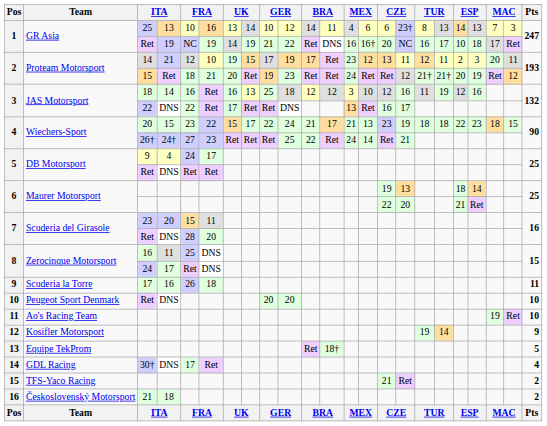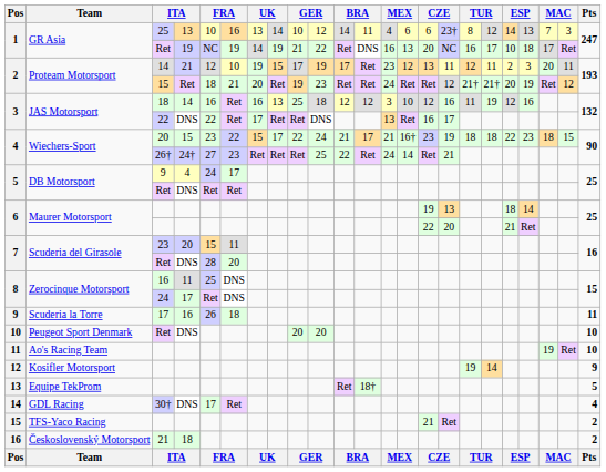 <table align=left| class="wikitable" style="font-size: 80%; text-align: center">
 <tr valign="top">
 <th valign=middle>Pos</th>
 <th valign=middle>Team</th>
 <th colspan=2><a href='#'>ITA</a><br></th>
 <th colspan=2><a href='#'>FRA</a><br></th>
 <th colspan=2><a href='#'>UK</a><br></th>
 <th colspan=2><a href='#'>GER</a><br></th>
 <th colspan=2><a href='#'>BRA</a><br></th>
 <th colspan=2><a href='#'>MEX</a><br></th>
 <th colspan=2><a href='#'>CZE</a><br></th>
 <th colspan=2><a href='#'>TUR</a><br></th>
 <th colspan=2><a href='#'>ESP</a><br></th>
 <th colspan=2><a href='#'>MAC</a><br></th>
 <th valign=middle>Pts</th>
 </tr>
 <tr>
 <th rowspan=2>1</th>
 <td align="left" rowspan=2> <a href='#'>GR Asia</a></td>
 <td style="background:#cfcfff;">25</td>
 <td style="background:#ffdf9f;">13</td>
 <td style="background:#ffffbf;">10</td>
 <td style="background:#ffdf9f;">16</td>
 <td style="background:#ffffbf;">13</td>
 <td style="background:#dfdfdf;">14</td>
 <td style="background:#ffffbf;">10</td>
 <td style="background:#ffffbf;">12</td>
 <td style="background:#dfdfdf;">14</td>
 <td style="background:#ffffbf;">11</td>
 <td style="background:#dfdfdf;">4</td>
 <td style="background:#ffffbf;">6</td>
 <td style="background:#ffffbf;">6</td>
 <td style="background:#cfcfff;">23†</td>
 <td style="background:#ffffbf;">8</td>
-<td style="background:#dfdfdf;">13</td>
+<td style="background:#dfdfdf;">12</td>
 <td style="background:#ffdf9f;">14</td>
 <td style="background:#dfdfdf;">13</td>
 <td style="background:#ffffbf;">7</td>
 <td style="background:#ffffbf;">3</td>
 <td align="right" rowspan=2><strong>247</strong></td>
 </tr>
 <tr>
 <td style="background:#efcfff;">Ret</td>
 <td style="background:#cfcfff;">19</td>
 <td style="background:#cfcfff;">NC</td>
 <td style="background:#dfffdf;">19</td>
 <td style="background:#dfdfdf;">14</td>
 <td style="background:#dfffdf;">19</td>
 <td style="background:#dfffdf;">21</td>
 <td style="background:#dfffdf;">22</td>
 <td style="background:#efcfff;">Ret</td>
 <td style="background:#ffffff;">DNS</td>
 <td style="background:#dfffdf;">16</td>
-<td style="background:#dfffdf;">16†</td>
+<td style="background:#dfffdf;">13</td>
 <td style="background:#dfffdf;">20</td>
 <td style="background:#cfcfff;">NC</td>
 <td style="background:#dfffdf;">16</td>
 <td style="background:#dfffdf;">17</td>
 <td style="background:#dfffdf;">10</td>
 <td style="background:#dfffdf;">18</td>
 <td style="background:#dfdfdf;">17</td>
 <td style="background:#efcfff;">Ret</td>
 </tr>
 <tr>
 <th rowspan=2>2</th>
 <td align="left" rowspan=2> <a href='#'>Proteam Motorsport</a></td>
 <td style="background:#dfdfdf;">14</td>
 <td style="background:#cfcfff;">21</td>
 <td style="background:#dfdfdf;">12</td>
 <td style="background:#ffffbf;">10</td>
 <td style="background:#dfffdf;">19</td>
 <td style="background:#ffdf9f;">15</td>
 <td style="background:#dfdfdf;">17</td>
 <td style="background:#ffdf9f;">19</td>
 <td style="background:#ffdf9f;">17</td>
 <td style="background:#efcfff;">Ret</td>
 <td style="background:#dfffdf;">23</td>
 <td style="background:#ffdf9f;">12</td>
 <td style="background:#ffdf9f;">13</td>
 <td style="background:#ffffbf;">11</td>
 <td style="background:#ffdf9f;">12</td>
 <td style="background:#ffffbf;">11</td>
 <td style="background:#ffffbf;">2</td>
 <td style="background:#ffffbf;">3</td>
 <td style="background:#dfffdf;">20</td>
 <td style="background:#dfdfdf;">11</td>
 <td align="right" rowspan=2><strong>193</strong></td>
 </tr>
 <tr>
 <td style="background:#ffdf9f;">15</td>
 <td style="background:#efcfff;">Ret</td>
 <td style="background:#dfffdf;">18</td>
 <td style="background:#dfffdf;">21</td>
 <td style="background:#dfffdf;">20</td>
 <td style="background:#efcfff;">Ret</td>
 <td style="background:#ffdf9f;">19</td>
 <td style="background:#dfffdf;">23</td>
 <td style="background:#efcfff;">Ret</td>
 <td style="background:#efcfff;">Ret</td>
 <td style="background:#dfffdf;">24</td>
 <td style="background:#efcfff;">Ret</td>
 <td style="background:#efcfff;">Ret</td>
 <td style="background:#dfdfdf;">12</td>
 <td style="background:#dfffdf;">21†</td>
 <td style="background:#dfffdf;">21†</td>
 <td style="background:#dfffdf;">20</td>
 <td style="background:#dfffdf;">19</td>
 <td style="background:#efcfff;">Ret</td>
 <td style="background:#ffdf9f;">12</td>
 </tr>
 <tr>
 <th rowspan=2>3</th>
 <td align="left" rowspan=2> <a href='#'>JAS Motorsport</a></td>
 <td style="background:#dfffdf;">18</td>
 <td style="background:#dfffdf;">14</td>
 <td style="background:#dfffdf;">16</td>
 <td style="background:#efcfff;">Ret</td>
 <td style="background:#dfffdf;">16</td>
 <td style="background:#ffffbf;">13</td>
 <td style="background:#dfffdf;">25</td>
 <td style="background:#dfdfdf;">18</td>
 <td style="background:#ffffbf;">12</td>
 <td style="background:#dfdfdf;">12</td>
 <td style="background:#ffffbf;">3</td>
 <td style="background:#dfdfdf;">10</td>
 <td style="background:#dfdfdf;">12</td>
 <td style="background:#dfffdf;">16</td>
 <td style="background:#dfdfdf;">11</td>
 <td style="background:#dfffdf;">19</td>
 <td style="background:#dfdfdf;">12</td>
 <td style="background:#dfffdf;">16</td>
 <td></td>
 <td></td>
 <td align="right" rowspan=2><strong>132</strong></td>
 </tr>
 <tr>
 <td style="background:#cfcfff;">22</td>
 <td style="background:#ffffff;">DNS</td>
 <td style="background:#dfffdf;">22</td>
 <td style="background:#efcfff;">Ret</td>
 <td style="background:#dfffdf;">17</td>
 <td style="background:#efcfff;">Ret</td>
 <td style="background:#efcfff;">Ret</td>
 <td style="background:#ffffff;">DNS</td>
 <td></td>
 <td></td>
 <td style="background:#ffdf9f;">13</td>
 <td style="background:#efcfff;">Ret</td>
 <td style="background:#dfffdf;">16</td>
 <td style="background:#dfffdf;">17</td>
 <td></td>
 <td></td>
 <td></td>
 <td></td>
 <td></td>
 <td></td>
 </tr>
 <tr>
 <th rowspan=2>4</th>
 <td align="left" rowspan=2> <a href='#'>Wiechers-Sport</a></td>
 <td style="background:#dfffdf;">20</td>
 <td style="background:#dfffdf;">15</td>
 <td style="background:#dfffdf;">23</td>
 <td style="background:#cfcfff;">22</td>
 <td style="background:#ffdf9f;">15</td>
 <td style="background:#dfffdf;">17</td>
 <td style="background:#dfffdf;">22</td>
 <td style="background:#dfffdf;">24</td>
 <td style="background:#dfffdf;">21</td>
 <td style="background:#ffdf9f;">17</td>
 <td style="background:#dfffdf;">21</td>
-<td style="background:#dfffdf;">13</td>
+<td style="background:#dfffdf;">16†</td>
 <td style="background:#cfcfff;">23</td>
 <td style="background:#dfffdf;">19</td>
 <td style="background:#dfffdf;">18</td>
 <td style="background:#dfffdf;">18</td>
 <td style="background:#dfffdf;">22</td>
 <td style="background:#dfffdf;">23</td>
 <td style="background:#ffdf9f;">18</td>
 <td style="background:#dfffdf;">15</td>
 <td align="right" rowspan=2><strong>90</strong></td>
 </tr>
 <tr>
 <td style="background:#cfcfff;">26†</td>
 <td style="background:#cfcfff;">24†</td>
 <td style="background:#cfcfff;">27</td>
 <td style="background:#cfcfff;">23</td>
 <td style="background:#efcfff;">Ret</td>
 <td style="background:#efcfff;">Ret</td>
 <td style="background:#efcfff;">Ret</td>
 <td style="background:#dfffdf;">25</td>
 <td style="background:#dfffdf;">22</td>
 <td style="background:#efcfff;">Ret</td>
 <td style="background:#dfffdf;">24</td>
 <td style="background:#dfffdf;">14</td>
 <td style="background:#efcfff;">Ret</td>
 <td style="background:#dfffdf;">21</td>
 <td></td>
 <td></td>
 <td></td>
 <td></td>
 <td></td>
 <td></td>
 </tr>
 <tr>
 <th rowspan=2>5</th>
 <td align="left" rowspan=2> <a href='#'>DB Motorsport</a></td>
 <td style="background:#ffffbf;">9</td>
 <td style="background:#ffffbf;">4</td>
 <td style="background:#cfcfff;">24</td>
 <td style="background:#dfffdf;">17</td>
 <td></td>
 <td></td>
 <td></td>
 <td></td>
 <td></td>
 <td></td>
 <td></td>
 <td></td>
 <td></td>
 <td></td>
 <td></td>
 <td></td>
 <td></td>
 <td></td>
 <td></td>
 <td></td>
 <td align="right" rowspan=2><strong>25</strong></td>
 </tr>
 <tr>
 <td style="background:#efcfff;">Ret</td>
 <td style="background:#ffffff;">DNS</td>
 <td style="background:#efcfff;">Ret</td>
 <td style="background:#efcfff;">Ret</td>
 <td></td>
 <td></td>
 <td></td>
 <td></td>
 <td></td>
 <td></td>
 <td></td>
 <td></td>
 <td></td>
 <td></td>
 <td></td>
 <td></td>
 <td></td>
 <td></td>
 <td></td>
 <td></td>
 </tr>
 <tr>
 <th rowspan=2>6</th>
 <td align="left" rowspan=2> <a href='#'>Maurer Motorsport</a></td>
 <td></td>
 <td></td>
 <td></td>
 <td></td>
 <td></td>
 <td></td>
 <td></td>
 <td></td>
 <td></td>
 <td></td>
 <td></td>
 <td></td>
 <td style="background:#dfffdf;">19</td>
 <td style="background:#ffdf9f;">13</td>
 <td></td>
 <td></td>
 <td style="background:#dfffdf;">18</td>
 <td style="background:#ffdf9f;">14</td>
 <td></td>
 <td></td>
 <td align="right" rowspan=2><strong>25</strong></td>
 </tr>
 <tr>
 <td></td>
 <td></td>
 <td></td>
 <td></td>
 <td></td>
 <td></td>
 <td></td>
 <td></td>
 <td></td>
 <td></td>
 <td></td>
 <td></td>
 <td style="background:#dfffdf;">22</td>
 <td style="background:#dfffdf;">20</td>
 <td></td>
 <td></td>
 <td style="background:#dfffdf;">21</td>
 <td style="background:#efcfff;">Ret</td>
 <td></td>
 <td></td>
 </tr>
 <tr>
 <th rowspan=2>7</th>
 <td align="left" rowspan=2> <a href='#'>Scuderia del Girasole</a></td>
 <td style="background:#cfcfff;">23</td>
 <td style="background:#cfcfff;">20</td>
 <td style="background:#ffdf9f;">15</td>
 <td style="background:#dfdfdf;">11</td>
 <td></td>
 <td></td>
 <td></td>
 <td></td>
 <td></td>
 <td></td>
 <td></td>
 <td></td>
 <td></td>
 <td></td>
 <td></td>
 <td></td>
 <td></td>
 <td></td>
 <td></td>
 <td></td>
 <td align="right" rowspan=2><strong>16</strong></td>
 </tr>
 <tr>
 <td style="background:#efcfff;">Ret</td>
 <td style="background:#ffffff;">DNS</td>
 <td style="background:#cfcfff;">28</td>
 <td style="background:#dfffdf;">20</td>
 <td></td>
 <td></td>
 <td></td>
 <td></td>
 <td></td>
 <td></td>
 <td></td>
 <td></td>
 <td></td>
 <td></td>
 <td></td>
 <td></td>
 <td></td>
 <td></td>
 <td></td>
 <td></td>
 </tr>
 <tr>
 <th rowspan=2>8</th>
 <td align="left" rowspan=2> <a href='#'>Zerocinque Motorsport</a></td>
 <td style="background:#dfffdf;">16</td>
 <td style="background:#dfdfdf;">11</td>
 <td style="background:#cfcfff;">25</td>
 <td style="background:#ffffff;">DNS</td>
 <td></td>
 <td></td>
 <td></td>
 <td></td>
 <td></td>
 <td></td>
 <td></td>
 <td></td>
 <td></td>
 <td></td>
 <td></td>
 <td></td>
 <td></td>
 <td></td>
 <td></td>
 <td></td>
 <td align="right" rowspan=2><strong>15</strong></td>
 </tr>
 <tr>
 <td style="background:#cfcfff;">24</td>
 <td style="background:#dfffdf;">17</td>
 <td style="background:#efcfff;">Ret</td>
 <td style="background:#ffffff;">DNS</td>
 <td></td>
 <td></td>
 <td></td>
 <td></td>
 <td></td>
 <td></td>
 <td></td>
 <td></td>
 <td></td>
 <td></td>
 <td></td>
 <td></td>
 <td></td>
 <td></td>
 <td></td>
 <td></td>
 </tr>
 <tr>
 <th>9</th>
 <td align=left> <a href='#'>Scuderia la Torre</a></td>
 <td style="background:#dfffdf;">17</td>
 <td style="background:#dfffdf;">16</td>
 <td style="background:#cfcfff;">26</td>
 <td style="background:#dfffdf;">18</td>
 <td></td>
 <td></td>
 <td></td>
 <td></td>
 <td></td>
 <td></td>
 <td></td>
 <td></td>
 <td></td>
 <td></td>
 <td></td>
 <td></td>
 <td></td>
 <td></td>
 <td></td>
 <td></td>
 <td align="right" rowspan=1><strong>11</strong></td>
 </tr>
 <tr>
 <th>10</th>
 <td align=left> <a href='#'>Peugeot Sport Denmark</a></td>
 <td style="background:#efcfff;">Ret</td>
 <td style="background:#ffffff;">DNS</td>
 <td></td>
 <td></td>
 <td></td>
 <td></td>
 <td style="background:#dfffdf;">20</td>
 <td style="background:#dfffdf;">20</td>
 <td></td>
 <td></td>
 <td></td>
 <td></td>
 <td></td>
 <td></td>
 <td></td>
 <td></td>
 <td></td>
 <td></td>
 <td></td>
 <td></td>
 <td align="right" rowspan=1><strong>10</strong></td>
 </tr>
 <tr>
 <th>11</th>
 <td align=left> <a href='#'>Ao's Racing Team</a></td>
 <td></td>
 <td></td>
 <td></td>
 <td></td>
 <td></td>
 <td></td>
 <td></td>
 <td></td>
 <td></td>
 <td></td>
 <td></td>
 <td></td>
 <td></td>
 <td></td>
 <td></td>
 <td></td>
 <td></td>
 <td></td>
 <td style="background:#dfffdf;">19</td>
 <td style="background:#efcfff;">Ret</td>
 <td align="right" rowspan=1><strong>10</strong></td>
 </tr>
 <tr>
 <th>12</th>
 <td align=left> <a href='#'>Kosifler Motorsport</a></td>
 <td></td>
 <td></td>
 <td></td>
 <td></td>
 <td></td>
 <td></td>
 <td></td>
 <td></td>
 <td></td>
 <td></td>
 <td></td>
 <td></td>
 <td></td>
 <td></td>
 <td style="background:#dfffdf;">19</td>
 <td style="background:#ffdf9f;">14</td>
 <td></td>
 <td></td>
 <td></td>
 <td></td>
 <td align="right" rowspan=1><strong>9</strong></td>
 </tr>
 <tr>
 <th>13</th>
 <td align=left> <a href='#'>Equipe TekProm</a></td>
 <td></td>
 <td></td>
 <td></td>
 <td></td>
 <td></td>
 <td></td>
 <td></td>
 <td></td>
 <td style="background:#efcfff;">Ret</td>
 <td style="background:#dfffdf;">18†</td>
 <td></td>
 <td></td>
 <td></td>
 <td></td>
 <td></td>
 <td></td>
 <td></td>
 <td></td>
 <td></td>
 <td></td>
 <td align="right" rowspan=1><strong>5</strong></td>
 </tr>
 <tr>
 <th>14</th>
 <td align=left> <a href='#'>GDL Racing</a></td>
 <td style="background:#cfcfff;">30†</td>
 <td style="background:#ffffff;">DNS</td>
 <td style="background:#dfffdf;">17</td>
 <td style="background:#efcfff;">Ret</td>
 <td></td>
 <td></td>
 <td></td>
 <td></td>
 <td></td>
 <td></td>
 <td></td>
 <td></td>
 <td></td>
 <td></td>
 <td></td>
 <td></td>
 <td></td>
 <td></td>
 <td></td>
 <td></td>
 <td align="right" rowspan=1><strong>4</strong></td>
 </tr>
 <tr>
 <th>15</th>
 <td align=left> <a href='#'>TFS-Yaco Racing</a></td>
 <td></td>
 <td></td>
 <td></td>
 <td></td>
 <td></td>
 <td></td>
 <td></td>
 <td></td>
 <td></td>
 <td></td>
 <td></td>
 <td></td>
 <td style="background:#dfffdf;">21</td>
 <td style="background:#efcfff;">Ret</td>
 <td></td>
 <td></td>
 <td></td>
 <td></td>
 <td></td>
 <td></td>
 <td align="right" rowspan=1><strong>2</strong></td>
 </tr>
 <tr>
 <th>16</th>
 <td align=left> <a href='#'>Československý Motorsport</a></td>
 <td style="background:#dfffdf;">21</td>
 <td style="background:#dfffdf;">18</td>
 <td></td>
 <td></td>
 <td></td>
 <td></td>
 <td></td>
 <td></td>
 <td></td>
 <td></td>
 <td></td>
 <td></td>
 <td></td>
 <td></td>
 <td></td>
 <td></td>
 <td></td>
 <td></td>
 <td></td>
 <td></td>
 <td align="right" rowspan=1><strong>2</strong></td>
 </tr>
 <tr>
 <th valign=middle>Pos</th>
 <th valign=middle>Team</th>
 <th colspan=2><a href='#'>ITA</a><br></th>
 <th colspan=2><a href='#'>FRA</a><br></th>
 <th colspan=2><a href='#'>UK</a><br></th>
 <th colspan=2><a href='#'>GER</a><br></th>
 <th colspan=2><a href='#'>BRA</a><br></th>
 <th colspan=2><a href='#'>MEX</a><br></th>
 <th colspan=2><a href='#'>CZE</a><br></th>
 <th colspan=2><a href='#'>TUR</a><br></th>
 <th colspan=2><a href='#'>ESP</a><br></th>
 <th colspan=2><a href='#'>MAC</a><br></th>
 <th valign=middle>Pts</th>
 </tr>
 </table>
